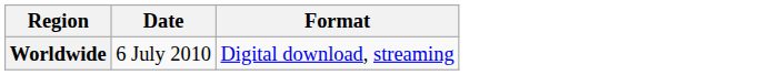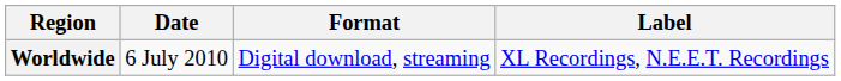 <table class="wikitable plainrowheaders">
 <tr>
 <th scope="col">Region</th>
 <th scope="col">Date</th>
 <th scope="col">Format</th>
+<th scope="col">Label</th>
 </tr>
 <tr>
 <th scope="row">Worldwide</th>
 <td>6 July 2010</td>
 <td><a href='#'>Digital download</a>, <a href='#'>streaming</a></td>
+<td><a href='#'>XL Recordings</a>, <a href='#'>N.E.E.T. Recordings</a></td>
 </tr>
 </table>
